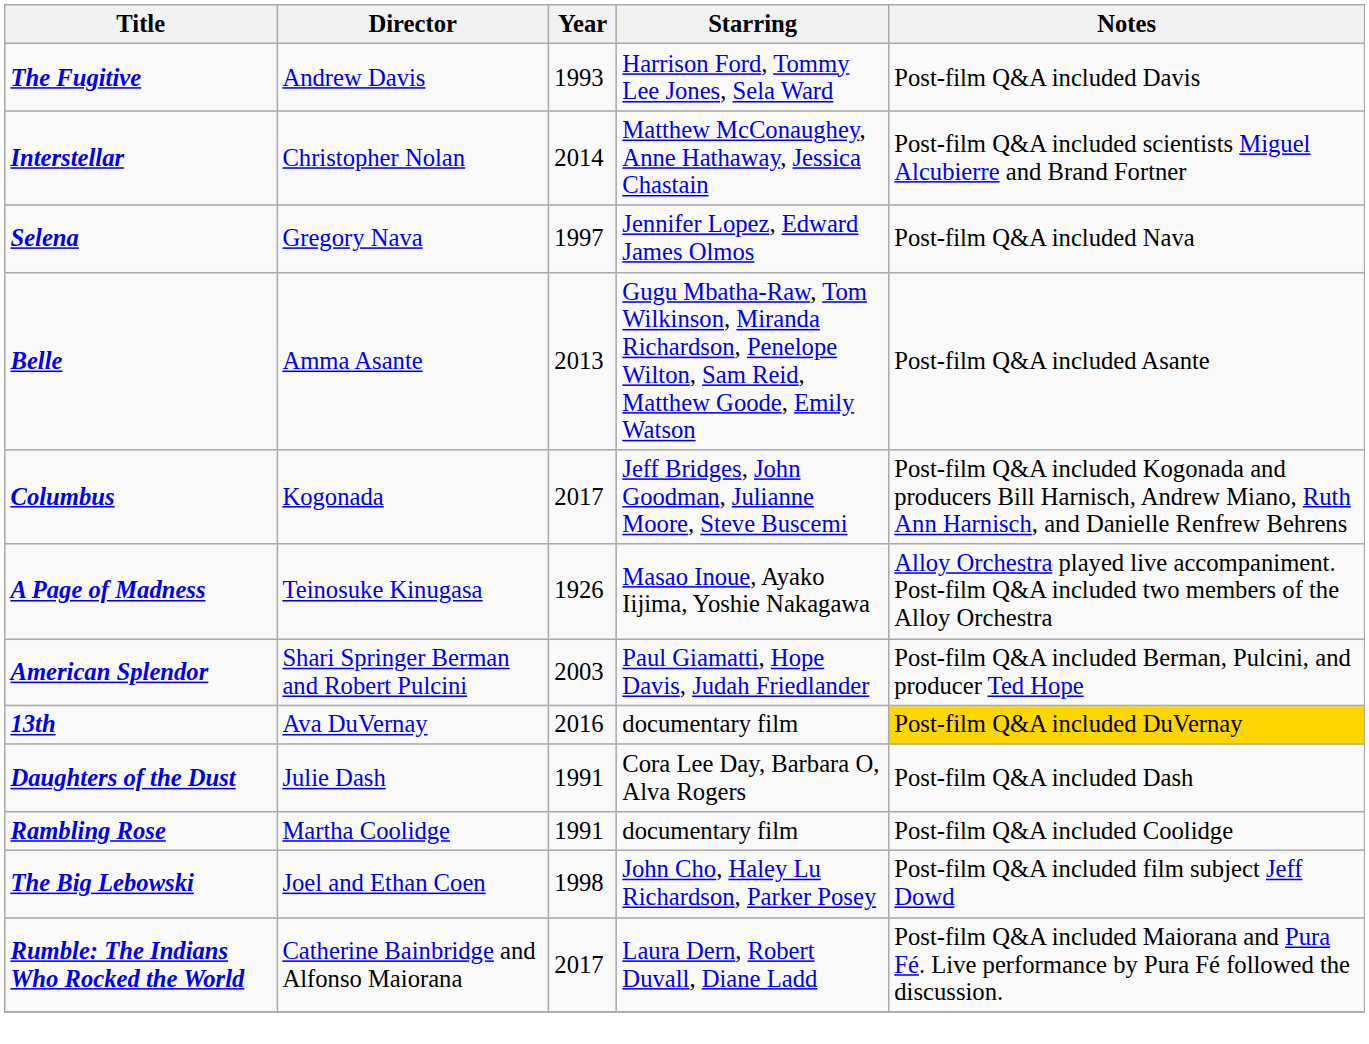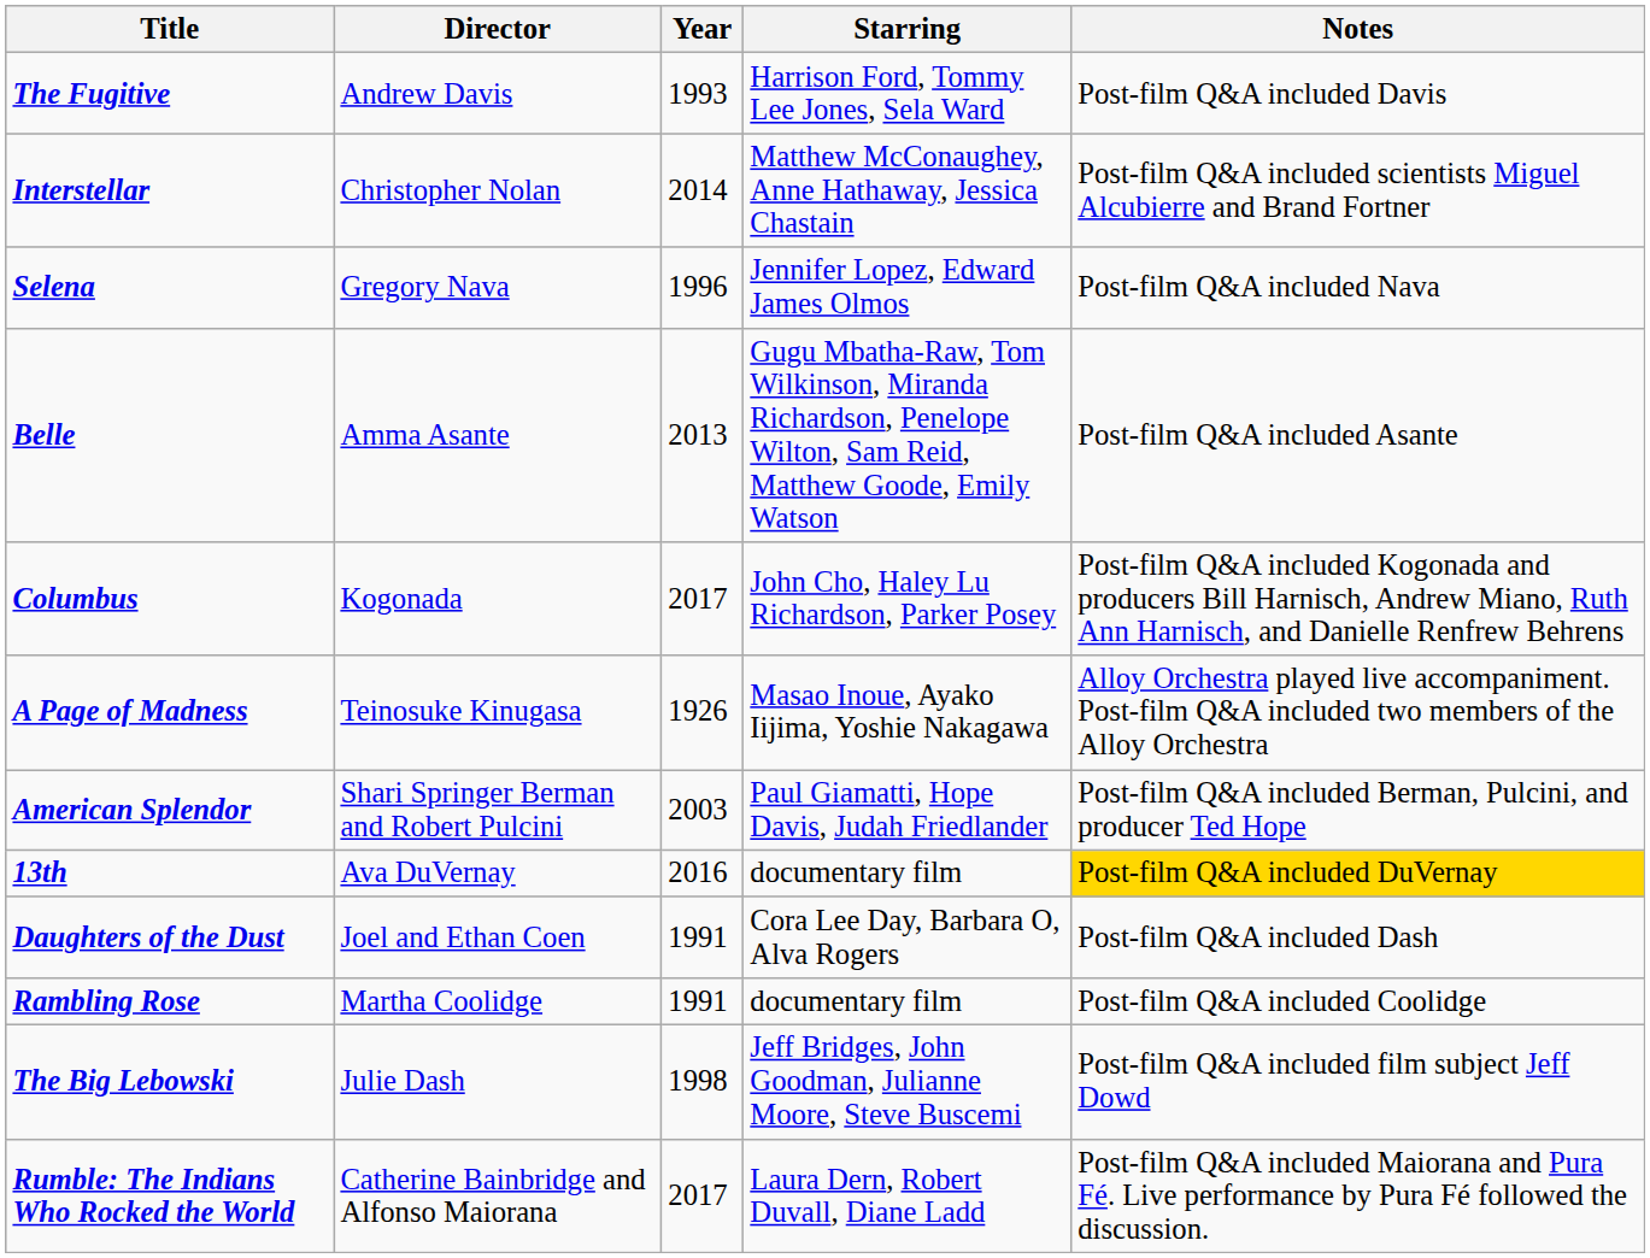 <table class="wikitable" style="width:100%;">
 <tr>
 <th style="width:20%;">Title</th>
 <th style="width:20%;">Director</th>
 <th style="width:5%;">Year</th>
 <th style="width:20%;">Starring</th>
 <th style="width:35%;">Notes</th>
 </tr>
 <tr>
 <td><strong><em><a href='#'>The Fugitive</a></em></strong></td>
 <td><a href='#'>Andrew Davis</a></td>
 <td>1993</td>
 <td><a href='#'>Harrison Ford</a>, <a href='#'>Tommy Lee Jones</a>, <a href='#'>Sela Ward</a></td>
 <td>Post-film Q&A included Davis</td>
 </tr>
 <tr>
 <td><strong><em><a href='#'>Interstellar</a></em></strong></td>
 <td><a href='#'>Christopher Nolan</a></td>
 <td>2014</td>
 <td><a href='#'>Matthew McConaughey</a>, <a href='#'>Anne Hathaway</a>, <a href='#'>Jessica Chastain</a></td>
 <td>Post-film Q&A included scientists <a href='#'>Miguel Alcubierre</a> and Brand Fortner</td>
 </tr>
 <tr>
 <td><strong><em><a href='#'>Selena</a></em></strong></td>
 <td><a href='#'>Gregory Nava</a></td>
-<td>1997</td>
+<td>1996</td>
 <td><a href='#'>Jennifer Lopez</a>, <a href='#'>Edward James Olmos</a></td>
 <td>Post-film Q&A included Nava</td>
 </tr>
 <tr>
 <td><strong><em><a href='#'>Belle</a></em></strong></td>
 <td><a href='#'>Amma Asante</a></td>
 <td>2013</td>
 <td><a href='#'>Gugu Mbatha-Raw</a>, <a href='#'>Tom Wilkinson</a>, <a href='#'>Miranda Richardson</a>, <a href='#'>Penelope Wilton</a>, <a href='#'>Sam Reid</a>, <a href='#'>Matthew Goode</a>, <a href='#'>Emily Watson</a></td>
 <td>Post-film Q&A included Asante</td>
 </tr>
 <tr>
 <td><strong><em><a href='#'>Columbus</a></em></strong></td>
 <td><a href='#'>Kogonada</a></td>
 <td>2017</td>
-<td><a href='#'>Jeff Bridges</a>, <a href='#'>John Goodman</a>, <a href='#'>Julianne Moore</a>, <a href='#'>Steve Buscemi</a></td>
+<td><a href='#'>John Cho</a>, <a href='#'>Haley Lu Richardson</a>, <a href='#'>Parker Posey</a></td>
 <td>Post-film Q&A included Kogonada and producers Bill Harnisch, Andrew Miano, <a href='#'>Ruth Ann Harnisch</a>, and Danielle Renfrew Behrens</td>
 </tr>
 <tr>
 <td><strong><em><a href='#'>A Page of Madness</a></em></strong></td>
 <td><a href='#'>Teinosuke Kinugasa</a></td>
 <td>1926</td>
 <td><a href='#'>Masao Inoue</a>, Ayako Iijima, Yoshie Nakagawa</td>
 <td><a href='#'>Alloy Orchestra</a> played live accompaniment. Post-film Q&A included two members of the Alloy Orchestra</td>
 </tr>
 <tr>
 <td><strong><em><a href='#'>American Splendor</a></em></strong></td>
 <td><a href='#'>Shari Springer Berman and Robert Pulcini</a></td>
 <td>2003</td>
 <td><a href='#'>Paul Giamatti</a>, <a href='#'>Hope Davis</a>, <a href='#'>Judah Friedlander</a></td>
 <td>Post-film Q&A included Berman, Pulcini, and producer <a href='#'>Ted Hope</a></td>
 </tr>
 <tr>
 <td><strong><em><a href='#'>13th</a></em></strong></td>
 <td><a href='#'>Ava DuVernay</a></td>
 <td>2016</td>
 <td>documentary film</td>
 <td style="background: gold;">Post-film Q&A included DuVernay</td>
 </tr>
 <tr>
 <td><strong><em><a href='#'>Daughters of the Dust</a></em></strong></td>
-<td><a href='#'>Julie Dash</a></td>
+<td><a href='#'>Joel and Ethan Coen</a></td>
 <td>1991</td>
 <td>Cora Lee Day, Barbara O, Alva Rogers</td>
 <td>Post-film Q&A included Dash</td>
 </tr>
 <tr>
 <td><strong><em><a href='#'>Rambling Rose</a></em></strong></td>
 <td><a href='#'>Martha Coolidge</a></td>
 <td>1991</td>
 <td>documentary film</td>
 <td>Post-film Q&A included Coolidge</td>
 </tr>
 <tr>
 <td><strong><em><a href='#'>The Big Lebowski</a></em></strong></td>
-<td><a href='#'>Joel and Ethan Coen</a></td>
+<td><a href='#'>Julie Dash</a></td>
 <td>1998</td>
-<td><a href='#'>John Cho</a>, <a href='#'>Haley Lu Richardson</a>, <a href='#'>Parker Posey</a></td>
+<td><a href='#'>Jeff Bridges</a>, <a href='#'>John Goodman</a>, <a href='#'>Julianne Moore</a>, <a href='#'>Steve Buscemi</a></td>
 <td>Post-film Q&A included film subject <a href='#'>Jeff Dowd</a></td>
 </tr>
 <tr>
 <td><strong><em><a href='#'>Rumble: The Indians Who Rocked the World</a></em></strong></td>
 <td><a href='#'>Catherine Bainbridge</a> and Alfonso Maiorana</td>
 <td>2017</td>
 <td><a href='#'>Laura Dern</a>, <a href='#'>Robert Duvall</a>, <a href='#'>Diane Ladd</a></td>
 <td>Post-film Q&A included Maiorana and <a href='#'>Pura Fé</a>. Live performance by Pura Fé followed the discussion.</td>
 </tr>
 <tr>
 </tr>
 </table>
